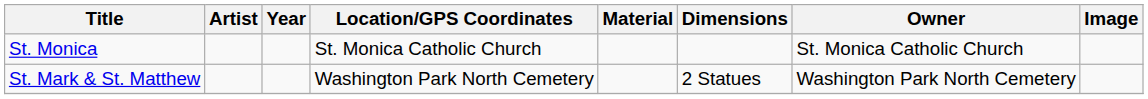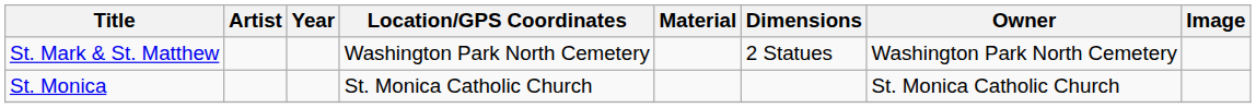 <table class="wikitable sortable">
 <tr>
 <th>Title</th>
 <th>Artist</th>
 <th>Year</th>
 <th>Location/GPS Coordinates</th>
 <th>Material</th>
 <th>Dimensions</th>
 <th>Owner</th>
 <th>Image</th>
 </tr>
 <tr>
+<td><a href='#'>St. Mark & St. Matthew</a></td>
+<td></td>
+<td></td>
+<td>Washington Park North Cemetery </td>
+<td></td>
+<td>2 Statues</td>
+<td>Washington Park North Cemetery</td>
+<td></td>
+</tr>
+<tr>
 <td><a href='#'>St. Monica</a></td>
 <td></td>
 <td></td>
 <td>St. Monica Catholic Church </td>
 <td></td>
 <td></td>
 <td>St. Monica Catholic Church</td>
 <td></td>
 </tr>
 <tr>
-<td><a href='#'>St. Mark & St. Matthew</a></td>
-<td></td>
-<td></td>
-<td>Washington Park North Cemetery </td>
-<td></td>
-<td>2 Statues</td>
-<td>Washington Park North Cemetery</td>
-<td></td>
-</tr>
-<tr>
 </tr>
 </table>
